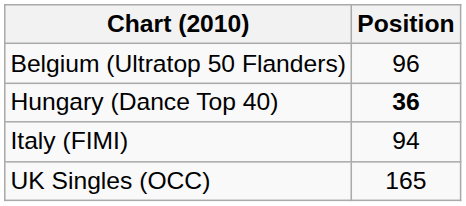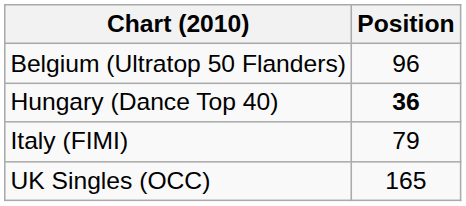 <table class="wikitable sortable">
 <tr>
 <th>Chart (2010)</th>
 <th>Position</th>
 </tr>
 <tr>
 <td>Belgium (Ultratop 50 Flanders)</td>
 <td align="center">96</td>
 </tr>
 <tr>
 <td>Hungary (Dance Top 40)</td>
 <td align="center"><strong>36</strong></td>
 </tr>
 <tr>
 <td>Italy (FIMI)</td>
-<td align="center">94</td>
+<td align="center">79</td>
 </tr>
 <tr>
 <td>UK Singles (OCC)</td>
 <td align="center">165</td>
 </tr>
 </table>
